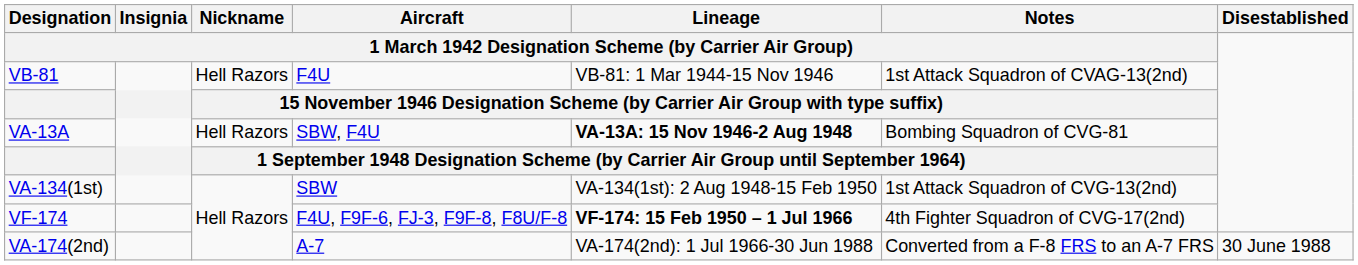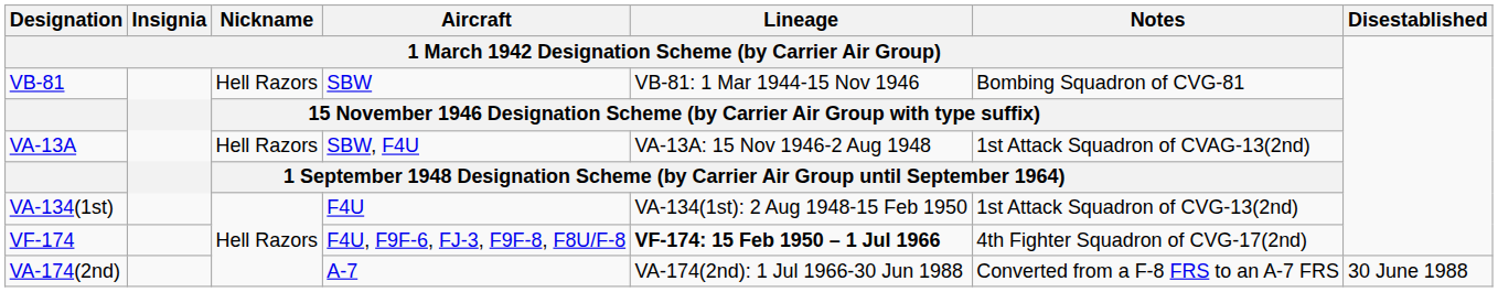 <table class="wikitable">
 <tr>
 <th>Designation</th>
 <th>Insignia</th>
 <th>Nickname</th>
 <th>Aircraft</th>
 <th>Lineage</th>
 <th>Notes</th>
 <th>Disestablished</th>
 </tr>
 <tr>
 <th colspan=6>1 March 1942 Designation Scheme (by Carrier Air Group)</th>
 </tr>
 <tr>
 <td><a href='#'>VB-81</a></td>
 <td rowspan="5"></td>
 <td>Hell Razors</td>
-<td><a href='#'>F4U</a></td>
+<td><a href='#'>SBW</a></td>
 <td>VB-81: 1 Mar 1944-15 Nov 1946</td>
-<td>1st Attack Squadron of CVAG-13(2nd)</td>
+<td>Bombing Squadron of CVG-81</td>
 </tr>
 <tr>
 <th colspan=6>15 November 1946 Designation Scheme (by Carrier Air Group with type suffix)</th>
 </tr>
 <tr>
 <td><a href='#'>VA-13A</a></td>
 <td>Hell Razors</td>
 <td><a href='#'>SBW</a>, <a href='#'>F4U</a></td>
-<td><strong>VA-13A: 15 Nov 1946-2 Aug 1948</strong></td>
-<td>Bombing Squadron of CVG-81</td>
+<td>VA-13A: 15 Nov 1946-2 Aug 1948</td>
+<td>1st Attack Squadron of CVAG-13(2nd)</td>
 </tr>
 <tr>
 <th colspan=6>1 September 1948 Designation Scheme (by Carrier Air Group until September 1964)</th>
 </tr>
 <tr>
 <td><a href='#'>VA-134</a>(1st)</td>
 <td Rowspan="3">Hell Razors</td>
-<td><a href='#'>SBW</a></td>
+<td><a href='#'>F4U</a></td>
 <td style="white-space: nowrap;">VA-134(1st): 2 Aug 1948-15 Feb 1950</td>
 <td>1st Attack Squadron of CVG-13(2nd)</td>
 </tr>
 <tr>
 <td><a href='#'>VF-174</a></td>
 <td></td>
 <td><a href='#'>F4U</a>, <a href='#'>F9F-6</a>, <a href='#'>FJ-3</a>, <a href='#'>F9F-8</a>, <a href='#'>F8U/F-8</a></td>
 <td><strong>VF-174: 15 Feb 1950 – 1 Jul 1966</strong></td>
 <td>4th Fighter Squadron of CVG-17(2nd)</td>
 </tr>
 <tr>
 <td><a href='#'>VA-174</a>(2nd)</td>
 <td></td>
 <td><a href='#'>A-7</a></td>
 <td>VA-174(2nd): 1 Jul 1966-30 Jun 1988</td>
 <td>Converted from a F-8 <a href='#'>FRS</a> to an A-7 FRS</td>
 <td>30 June 1988</td>
 </tr>
 </table>
